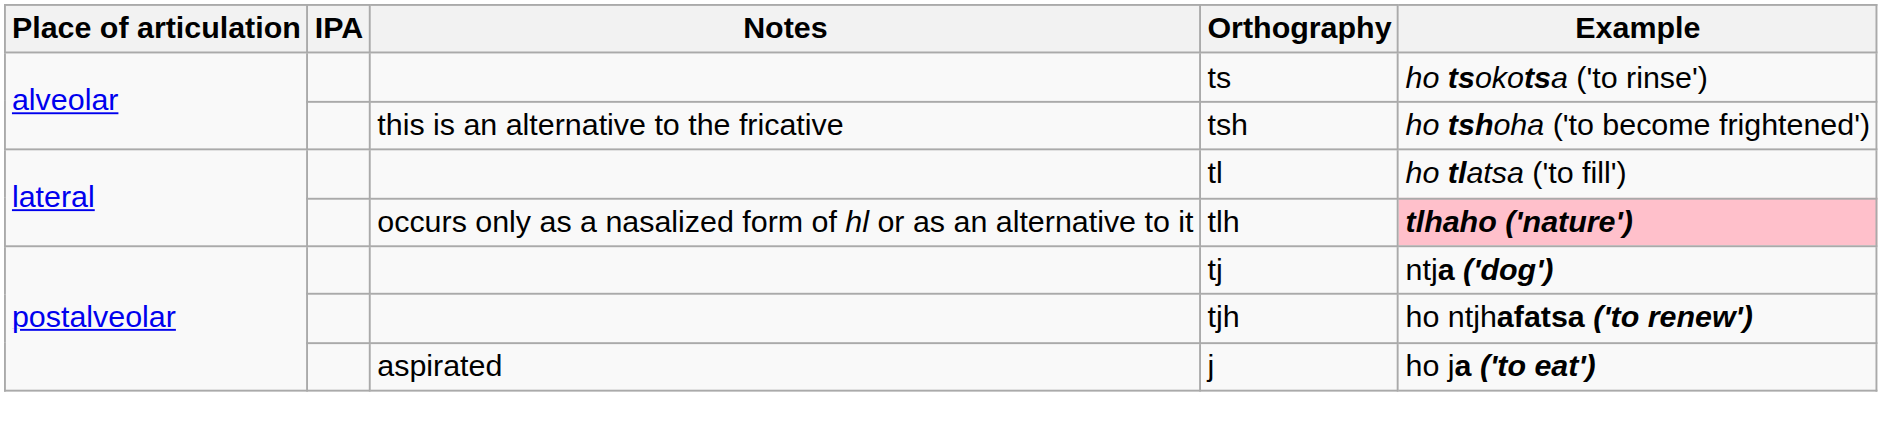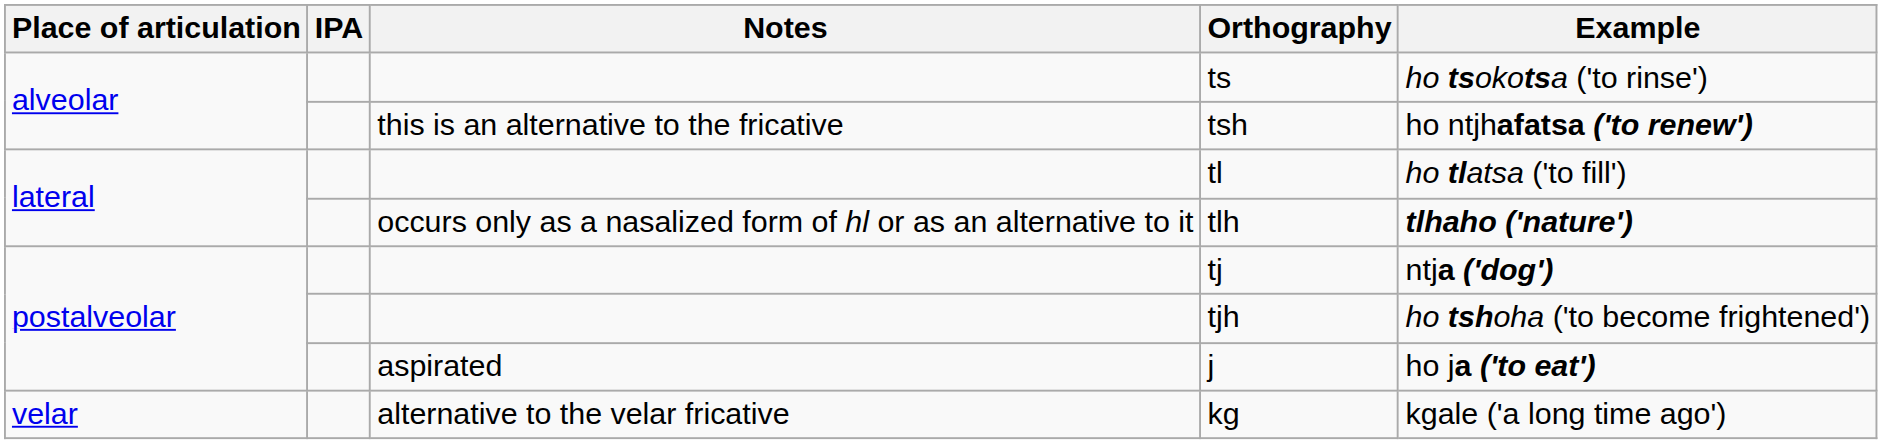 <table class="wikitable" style="min-width:500px">
 <tr>
 <th>Place of articulation</th>
 <th>IPA</th>
 <th>Notes</th>
 <th>Orthography</th>
 <th>Example</th>
 </tr>
 <tr>
 <td rowspan="2"><a href='#'>alveolar</a></td>
 <td></td>
 <td> </td>
 <td>ts</td>
 <td> <em>ho <strong>ts</strong>oko<strong>ts</strong>a</em> ('to rinse')</td>
 </tr>
 <tr>
 <td></td>
 <td>this is an alternative to the fricative </td>
 <td>tsh</td>
-<td> <em>ho <strong>tsh</strong>oha</em> ('to become frightened')</td>
+<td> </em>ho n</strong>tjh<strong>afatsa<em> ('to renew')</td>
 </tr>
 <tr>
 <td rowspan="2"><a href='#'>lateral</a></td>
 <td></td>
 <td> </td>
 <td>tl</td>
 <td> <em>ho <strong>tl</strong>atsa</em> ('to fill')</td>
 </tr>
 <tr>
 <td></td>
 <td>occurs only as a nasalized form of <em>hl</em> or as an alternative to it</td>
 <td>tlh</td>
-<td style="background: pink;"> <strong><em>tlh<strong>aho<em> ('nature')</td>
+<td> <strong><em>tlh<strong>aho<em> ('nature')</td>
 </tr>
 <tr>
 <td rowspan="3"><a href='#'>postalveolar</a></td>
 <td></td>
 <td> </td>
 <td>tj</td>
 <td> </em>n</strong>tj<strong>a<em> ('dog')</td>
 </tr>
 <tr>
 <td></td>
 <td> </td>
 <td>tjh</td>
-<td> </em>ho n</strong>tjh<strong>afatsa<em> ('to renew')</td>
+<td> <em>ho <strong>tsh</strong>oha</em> ('to become frightened')</td>
 </tr>
 <tr>
 <td></td>
 <td>aspirated</td>
 <td>j</td>
 <td> </em>ho </strong>j<strong>a<em> ('to eat')</td>
 </tr>
+<tr>
+<td><a href='#'>velar</a></td>
+<td></td>
+<td>alternative to the velar fricative</td>
+<td>kg</td>
+<td> </em></strong>kg</strong>ale</em> ('a long time ago')</td>
+</tr>
 </table>
